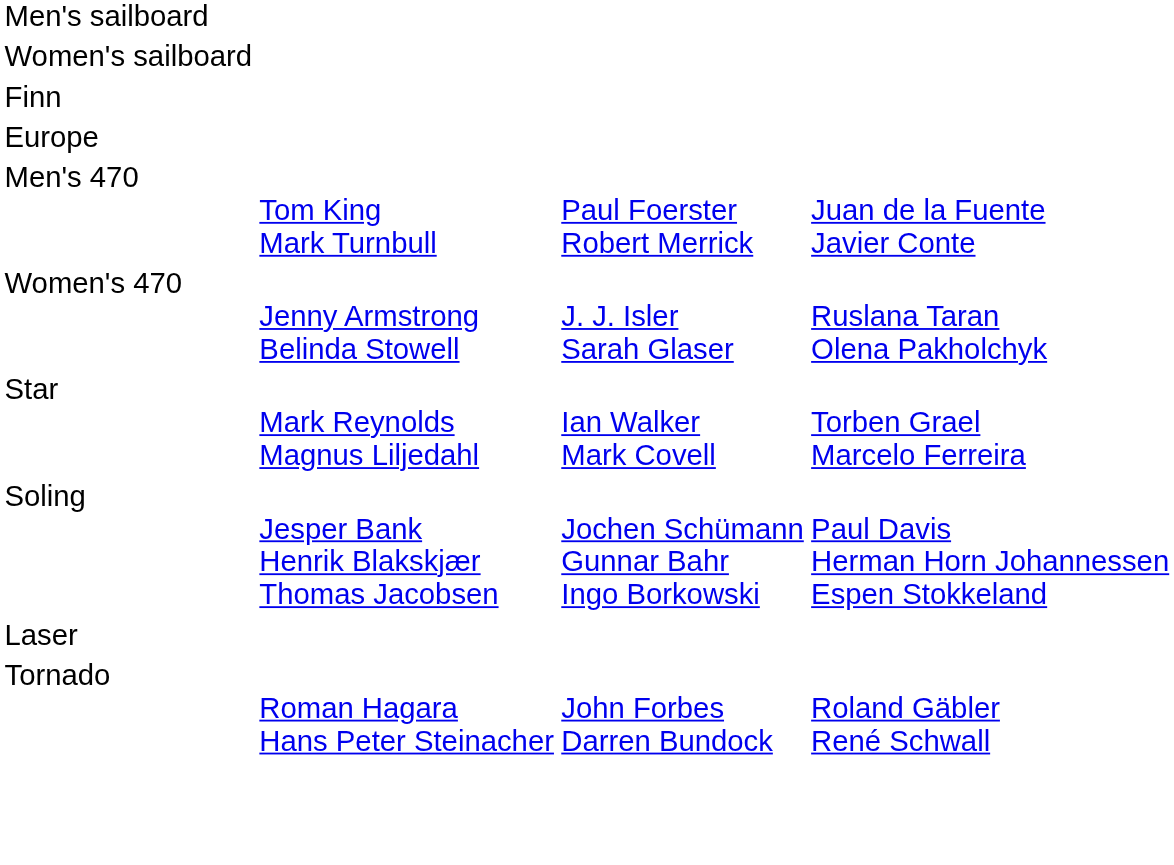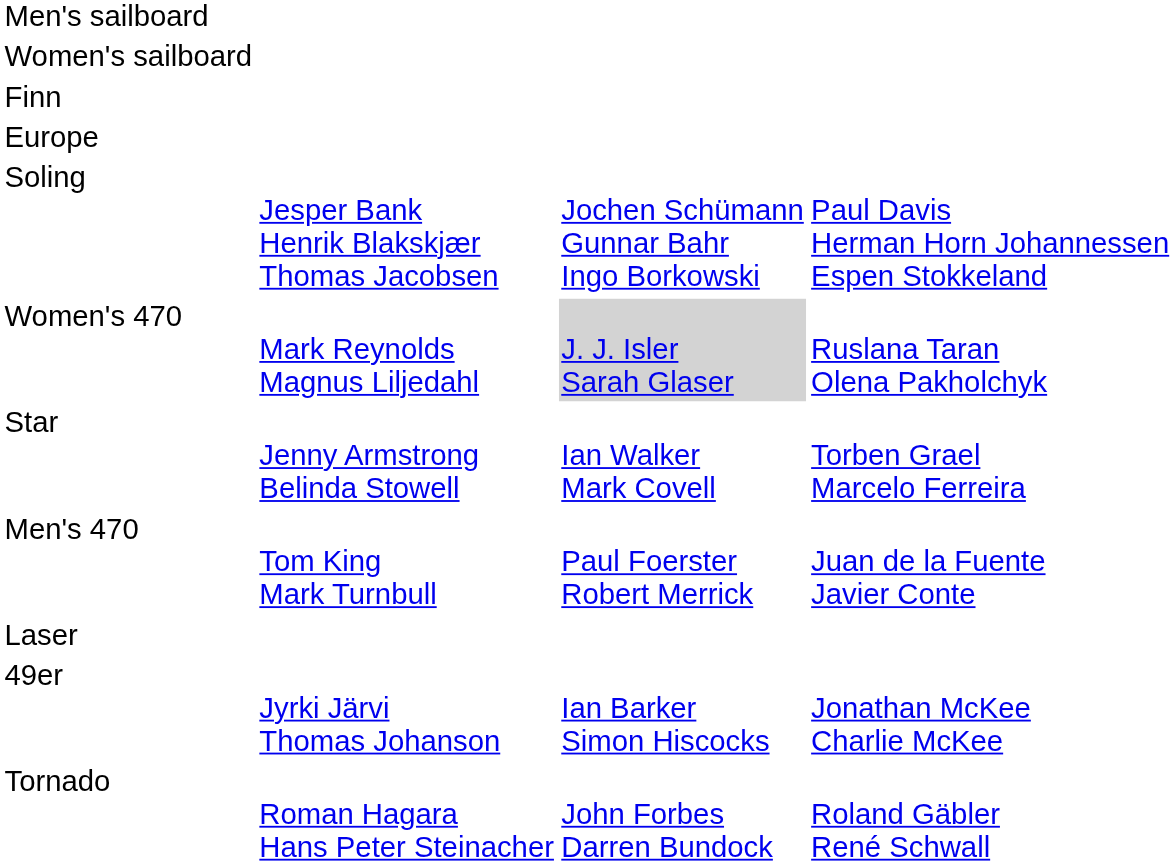 <table>
 <tr>
 <td>Men's sailboard<br></td>
 <td></td>
 <td></td>
 <td></td>
 </tr>
 <tr>
 <td>Women's sailboard<br></td>
 <td></td>
 <td></td>
 <td></td>
 </tr>
 <tr>
 <td>Finn<br></td>
 <td></td>
 <td></td>
 <td></td>
 </tr>
 <tr>
 <td>Europe<br></td>
 <td></td>
 <td></td>
 <td></td>
 </tr>
 <tr valign="top">
+<td>Soling<br></td>
+<td><br><a href='#'>Jesper Bank</a><br><a href='#'>Henrik Blakskjær</a><br><a href='#'>Thomas Jacobsen</a></td>
+<td><br><a href='#'>Jochen Schümann</a><br><a href='#'>Gunnar Bahr</a><br><a href='#'>Ingo Borkowski</a></td>
+<td><br><a href='#'>Paul Davis</a><br><a href='#'>Herman Horn Johannessen</a><br><a href='#'>Espen Stokkeland</a></td>
+</tr>
+<tr valign="top">
+<td>Women's 470<br></td>
+<td><br><a href='#'>Mark Reynolds</a><br><a href='#'>Magnus Liljedahl</a></td>
+<td style="background: lightgrey;"><br><a href='#'>J. J. Isler</a><br><a href='#'>Sarah Glaser</a></td>
+<td><br><a href='#'>Ruslana Taran</a><br><a href='#'>Olena Pakholchyk</a></td>
+</tr>
+<tr valign="top">
+<td>Star<br></td>
+<td><br><a href='#'>Jenny Armstrong</a><br><a href='#'>Belinda Stowell</a></td>
+<td><br><a href='#'>Ian Walker</a><br><a href='#'>Mark Covell</a></td>
+<td><br><a href='#'>Torben Grael</a><br><a href='#'>Marcelo Ferreira</a></td>
+</tr>
+<tr valign="top">
 <td>Men's 470<br></td>
 <td><br><a href='#'>Tom King</a><br><a href='#'>Mark Turnbull</a></td>
 <td><br><a href='#'>Paul Foerster</a><br><a href='#'>Robert Merrick</a></td>
 <td><br><a href='#'>Juan de la Fuente</a><br><a href='#'>Javier Conte</a></td>
-</tr>
-<tr valign="top">
-<td>Women's 470<br></td>
-<td><br><a href='#'>Jenny Armstrong</a><br><a href='#'>Belinda Stowell</a></td>
-<td><br><a href='#'>J. J. Isler</a><br><a href='#'>Sarah Glaser</a></td>
-<td><br><a href='#'>Ruslana Taran</a><br><a href='#'>Olena Pakholchyk</a></td>
-</tr>
-<tr valign="top">
-<td>Star<br></td>
-<td><br><a href='#'>Mark Reynolds</a><br><a href='#'>Magnus Liljedahl</a></td>
-<td><br><a href='#'>Ian Walker</a><br><a href='#'>Mark Covell</a></td>
-<td><br><a href='#'>Torben Grael</a><br><a href='#'>Marcelo Ferreira</a></td>
-</tr>
-<tr valign="top">
-<td>Soling<br></td>
-<td><br><a href='#'>Jesper Bank</a><br><a href='#'>Henrik Blakskjær</a><br><a href='#'>Thomas Jacobsen</a></td>
-<td><br><a href='#'>Jochen Schümann</a><br><a href='#'>Gunnar Bahr</a><br><a href='#'>Ingo Borkowski</a></td>
-<td><br><a href='#'>Paul Davis</a><br><a href='#'>Herman Horn Johannessen</a><br><a href='#'>Espen Stokkeland</a></td>
 </tr>
 <tr valign="top">
 <td>Laser<br></td>
 <td></td>
 <td></td>
 <td></td>
 </tr>
 <tr valign="top">
+<td>49er<br></td>
+<td><br><a href='#'>Jyrki Järvi</a><br><a href='#'>Thomas Johanson</a></td>
+<td><br><a href='#'>Ian Barker</a><br><a href='#'>Simon Hiscocks</a></td>
+<td><br><a href='#'>Jonathan McKee</a><br><a href='#'>Charlie McKee</a></td>
+</tr>
+<tr valign="top">
 <td>Tornado<br></td>
 <td><br><a href='#'>Roman Hagara</a><br><a href='#'>Hans Peter Steinacher</a></td>
 <td><br><a href='#'>John Forbes</a><br><a href='#'>Darren Bundock</a></td>
 <td><br><a href='#'>Roland Gäbler</a><br><a href='#'>René Schwall</a></td>
 </tr>
 </table>
